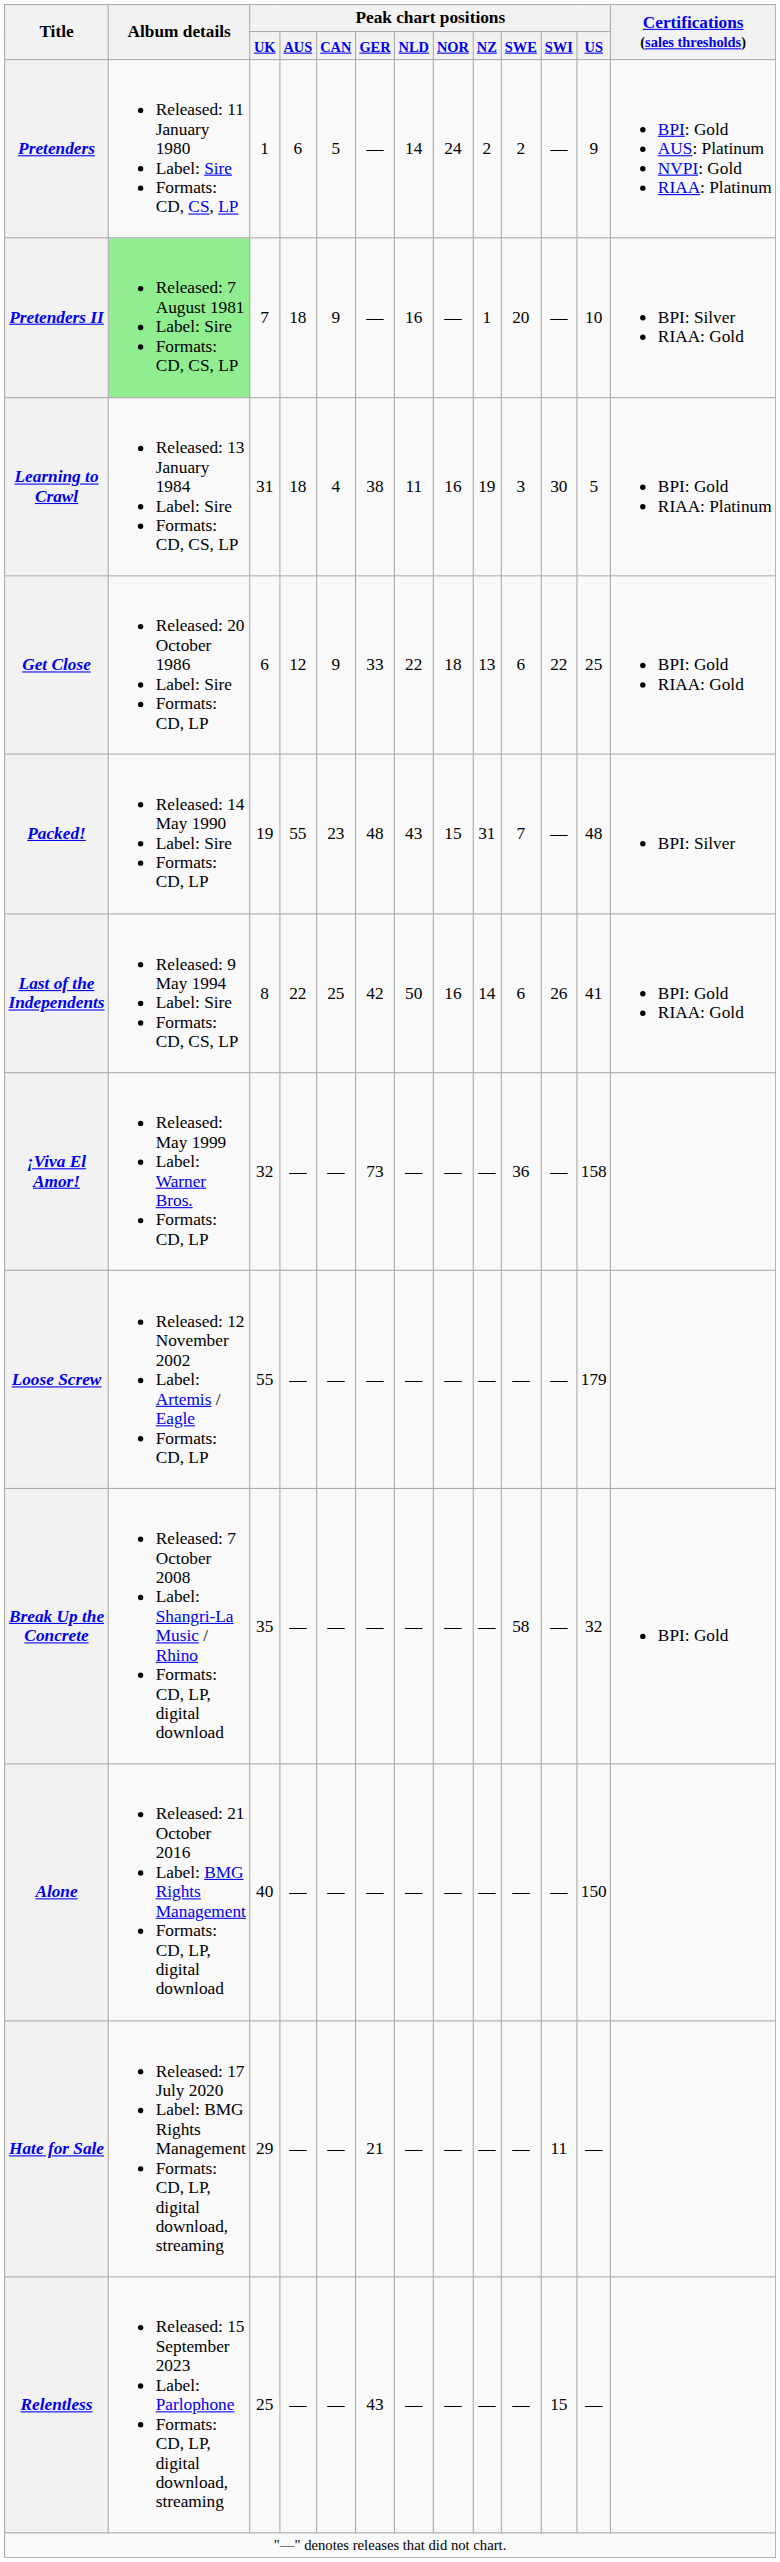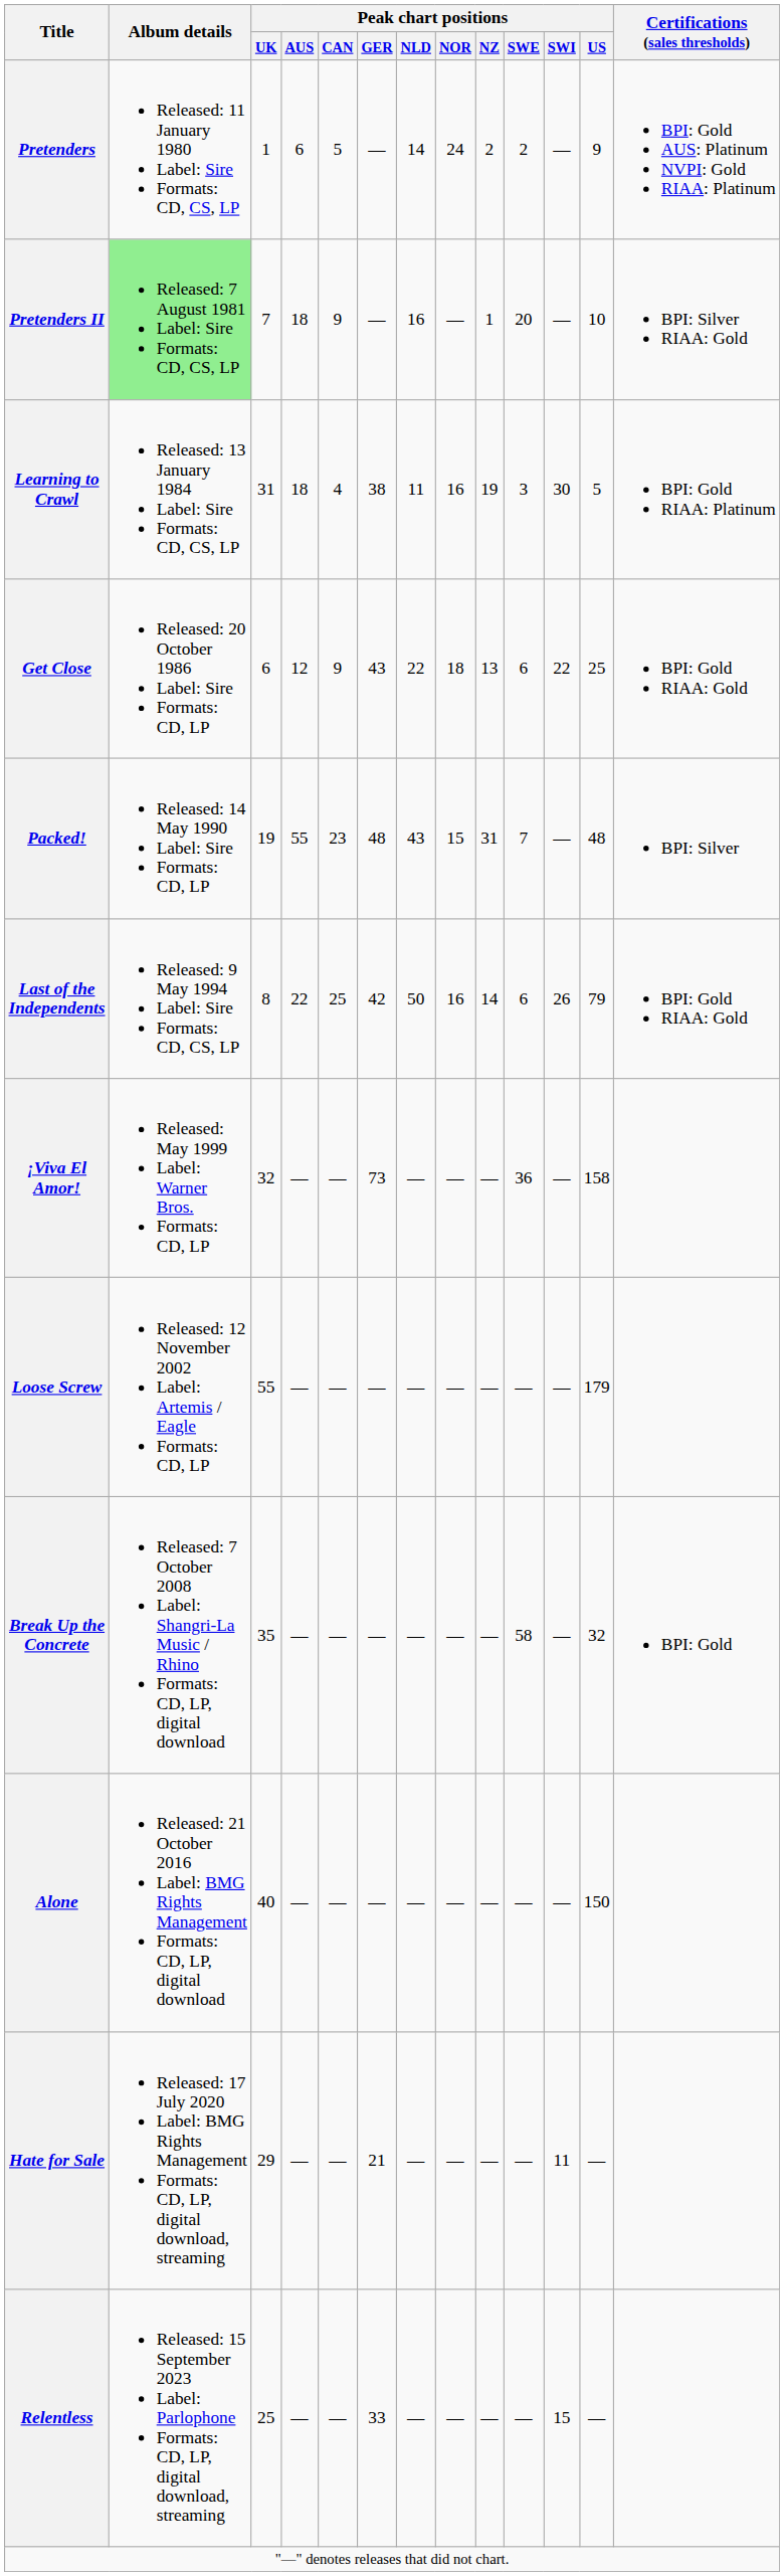 <table class="wikitable plainrowheaders">
 <tr>
 <th scope="col" rowspan="2">Title</th>
 <th scope="col" rowspan="2">Album details</th>
 <th scope="col" colspan="10">Peak chart positions</th>
 <th scope="col" rowspan="2"><a href='#'>Certifications</a><br><small>(<a href='#'>sales thresholds</a>)</small></th>
 </tr>
 <tr>
 <th width="30"><small><a href='#'>UK</a></small><br></th>
 <th width="30"><small><a href='#'>AUS</a></small><br></th>
 <th width="30"><small><a href='#'>CAN</a></small><br></th>
 <th width="30"><small><a href='#'>GER</a></small><br></th>
 <th width="30"><small><a href='#'>NLD</a></small><br></th>
 <th width="30"><small><a href='#'>NOR</a></small><br></th>
 <th width="30"><small><a href='#'>NZ</a></small><br></th>
 <th width="30"><small><a href='#'>SWE</a></small><br></th>
 <th width="30"><small><a href='#'>SWI</a></small><br></th>
 <th width="30"><small><a href='#'>US</a></small><br></th>
 </tr>
 <tr>
 <th scope="row"><em><a href='#'>Pretenders</a></em></th>
 <td><br><ul><li>Released: 11 January 1980</li><li>Label: <a href='#'>Sire</a></li><li>Formats: CD, <a href='#'>CS</a>, <a href='#'>LP</a></li></ul></td>
 <td align="center">1</td>
 <td align="center">6</td>
 <td align="center">5</td>
 <td align="center">—</td>
 <td align="center">14</td>
 <td align="center">24</td>
 <td align="center">2</td>
 <td align="center">2</td>
 <td align="center">—</td>
 <td align="center">9</td>
 <td><br><ul><li><a href='#'>BPI</a>: Gold</li><li><a href='#'>AUS</a>: Platinum</li><li><a href='#'>NVPI</a>: Gold</li><li><a href='#'>RIAA</a>: Platinum</li></ul></td>
 </tr>
 <tr>
 <th scope="row"><em><a href='#'>Pretenders II</a></em></th>
 <td style="background: lightgreen;"><br><ul><li>Released: 7 August 1981</li><li>Label: Sire</li><li>Formats: CD, CS, LP</li></ul></td>
 <td align="center">7</td>
 <td align="center">18</td>
 <td align="center">9</td>
 <td align="center">—</td>
 <td align="center">16</td>
 <td align="center">—</td>
 <td align="center">1</td>
 <td align="center">20</td>
 <td align="center">—</td>
 <td align="center">10</td>
 <td><br><ul><li>BPI: Silver</li><li>RIAA: Gold</li></ul></td>
 </tr>
 <tr>
 <th scope="row"><em><a href='#'>Learning to Crawl</a></em></th>
 <td><br><ul><li>Released: 13 January 1984</li><li>Label: Sire</li><li>Formats: CD, CS, LP</li></ul></td>
 <td align="center">31</td>
 <td align="center">18</td>
 <td align="center">4</td>
 <td align="center">38</td>
 <td align="center">11</td>
 <td align="center">16</td>
 <td align="center">19</td>
 <td align="center">3</td>
 <td align="center">30</td>
 <td align="center">5</td>
 <td><br><ul><li>BPI: Gold</li><li>RIAA: Platinum</li></ul></td>
 </tr>
 <tr>
 <th scope="row"><em><a href='#'>Get Close</a></em></th>
 <td><br><ul><li>Released: 20 October 1986</li><li>Label: Sire</li><li>Formats: CD, LP</li></ul></td>
 <td align="center">6</td>
 <td align="center">12</td>
 <td align="center">9</td>
-<td align="center">33</td>
+<td align="center">43</td>
 <td align="center">22</td>
 <td align="center">18</td>
 <td align="center">13</td>
 <td align="center">6</td>
 <td align="center">22</td>
 <td align="center">25</td>
 <td><br><ul><li>BPI: Gold</li><li>RIAA: Gold</li></ul></td>
 </tr>
 <tr>
 <th scope="row"><em><a href='#'>Packed!</a></em></th>
 <td><br><ul><li>Released: 14 May 1990</li><li>Label: Sire</li><li>Formats: CD, LP</li></ul></td>
 <td align="center">19</td>
 <td align="center">55</td>
 <td align="center">23</td>
 <td align="center">48</td>
 <td align="center">43</td>
 <td align="center">15</td>
 <td align="center">31</td>
 <td align="center">7</td>
 <td align="center">—</td>
 <td align="center">48</td>
 <td><br><ul><li>BPI: Silver</li></ul></td>
 </tr>
 <tr>
 <th scope="row"><em><a href='#'>Last of the Independents</a></em></th>
 <td><br><ul><li>Released: 9 May 1994</li><li>Label: Sire</li><li>Formats: CD, CS, LP</li></ul></td>
 <td align="center">8</td>
 <td align="center">22</td>
 <td align="center">25</td>
 <td align="center">42</td>
 <td align="center">50</td>
 <td align="center">16</td>
 <td align="center">14</td>
 <td align="center">6</td>
 <td align="center">26</td>
-<td align="center">41</td>
+<td align="center">79</td>
 <td><br><ul><li>BPI: Gold</li><li>RIAA: Gold</li></ul></td>
 </tr>
 <tr>
 <th scope="row"><em><a href='#'>¡Viva El Amor!</a></em></th>
 <td><br><ul><li>Released: May 1999</li><li>Label: <a href='#'>Warner Bros.</a></li><li>Formats: CD, LP</li></ul></td>
 <td align="center">32</td>
 <td align="center">—</td>
 <td align="center">—</td>
 <td align="center">73</td>
 <td align="center">—</td>
 <td align="center">—</td>
 <td align="center">—</td>
 <td align="center">36</td>
 <td align="center">—</td>
 <td align="center">158</td>
 <td></td>
 </tr>
 <tr>
 <th scope="row"><em><a href='#'>Loose Screw</a></em></th>
 <td><br><ul><li>Released: 12 November 2002</li><li>Label: <a href='#'>Artemis</a> / <a href='#'>Eagle</a></li><li>Formats: CD, LP</li></ul></td>
 <td align="center">55</td>
 <td align="center">—</td>
 <td align="center">—</td>
 <td align="center">—</td>
 <td align="center">—</td>
 <td align="center">—</td>
 <td align="center">—</td>
 <td align="center">—</td>
 <td align="center">—</td>
 <td align="center">179</td>
 <td></td>
 </tr>
 <tr>
 <th scope="row"><em><a href='#'>Break Up the Concrete</a></em></th>
 <td><br><ul><li>Released: 7 October 2008</li><li>Label: <a href='#'>Shangri-La Music</a> / <a href='#'>Rhino</a></li><li>Formats: CD, LP, digital download</li></ul></td>
 <td align="center">35</td>
 <td align="center">—</td>
 <td align="center">—</td>
 <td align="center">—</td>
 <td align="center">—</td>
 <td align="center">—</td>
 <td align="center">—</td>
 <td align="center">58</td>
 <td align="center">—</td>
 <td align="center">32</td>
 <td><br><ul><li>BPI: Gold</li></ul></td>
 </tr>
 <tr>
 <th scope="row"><em><a href='#'>Alone</a></em></th>
 <td><br><ul><li>Released: 21 October 2016</li><li>Label: <a href='#'>BMG Rights Management</a></li><li>Formats: CD, LP, digital download</li></ul></td>
 <td align="center">40</td>
 <td align="center">—</td>
 <td align="center">—</td>
 <td align="center">—</td>
 <td align="center">—</td>
 <td align="center">—</td>
 <td align="center">—</td>
 <td align="center">—</td>
 <td align="center">—</td>
 <td align="center">150</td>
 <td></td>
 </tr>
 <tr>
 <th scope="row"><em><a href='#'>Hate for Sale</a></em></th>
 <td><br><ul><li>Released: 17 July 2020</li><li>Label: BMG Rights Management</li><li>Formats: CD, LP, digital download, streaming</li></ul></td>
 <td align="center">29</td>
 <td align="center">—</td>
 <td align="center">—</td>
 <td align="center">21</td>
 <td align="center">—</td>
 <td align="center">—</td>
 <td align="center">—</td>
 <td align="center">—</td>
 <td align="center">11</td>
 <td align="center">—</td>
 <td></td>
 </tr>
 <tr>
 <th scope="row"><em><a href='#'>Relentless</a></em></th>
 <td><br><ul><li>Released: 15 September 2023</li><li>Label: <a href='#'>Parlophone</a></li><li>Formats: CD, LP, digital download, streaming</li></ul></td>
 <td align="center">25</td>
 <td align="center">—</td>
 <td align="center">—</td>
-<td align="center">43</td>
+<td align="center">33</td>
 <td align="center">—</td>
 <td align="center">—</td>
 <td align="center">—</td>
 <td align="center">—</td>
 <td align="center">15</td>
 <td align="center">—</td>
 </tr>
 <tr>
 <td align="center" colspan="20" style="font-size: 85%">"—" denotes releases that did not chart.</td>
 </tr>
 </table>
